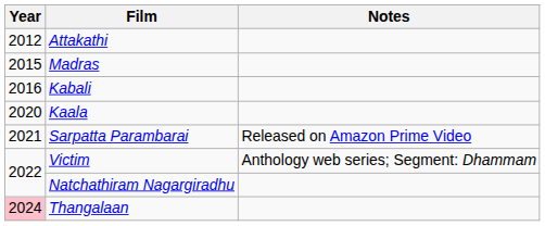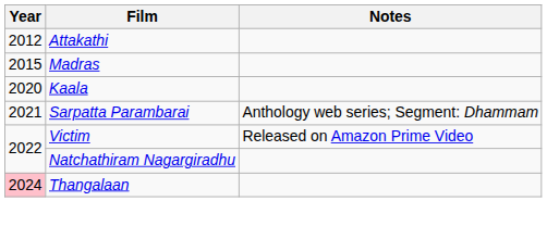 <table class="wikitable sortable">
 <tr>
 <th>Year</th>
 <th>Film</th>
 <th class="unsortable">Notes</th>
 </tr>
 <tr>
 <td>2012</td>
 <td><em><a href='#'>Attakathi</a></em></td>
 <td></td>
 </tr>
 <tr>
 <td>2015</td>
 <td><em><a href='#'>Madras</a></em></td>
 <td></td>
 </tr>
 <tr>
-<td>2016</td>
-<td><em><a href='#'>Kabali</a></em></td>
-<td></td>
-</tr>
-<tr>
 <td>2020</td>
 <td><em><a href='#'>Kaala</a></em></td>
 <td></td>
 </tr>
 <tr>
 <td>2021</td>
 <td><em><a href='#'>Sarpatta Parambarai </a></em></td>
-<td>Released on <a href='#'>Amazon Prime Video</a></td>
+<td>Anthology web series; Segment: <em>Dhammam</em></td>
 </tr>
 <tr>
 <td rowspan="2">2022</td>
 <td><em><a href='#'>Victim</a></em></td>
-<td>Anthology web series; Segment: <em>Dhammam</em></td>
+<td>Released on <a href='#'>Amazon Prime Video</a></td>
 </tr>
 <tr>
 <td><em><a href='#'>Natchathiram Nagargiradhu</a></em></td>
 <td></td>
 </tr>
 <tr>
 <td style="background: pink;">2024</td>
 <td><em><a href='#'>Thangalaan</a></em></td>
 <td></td>
 </tr>
 </table>
